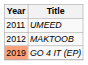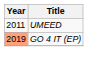 <table class="wikitable" style="font-size: 90%;">
 <tr>
 <th>Year</th>
 <th>Title</th>
 </tr>
 <tr>
 <td>2011</td>
 <td><em>UMEED</em></td>
 </tr>
 <tr>
-<td>2012</td>
-<td><em>MAKTOOB</em></td>
-</tr>
-<tr>
 <td style="background: lightsalmon;">2019</td>
 <td><em>GO 4 IT (EP)</em></td>
 </tr>
 <tr>
 </tr>
 </table>
